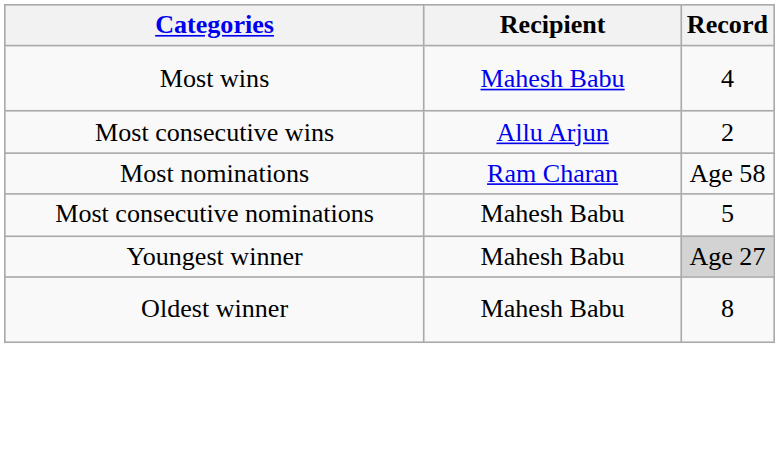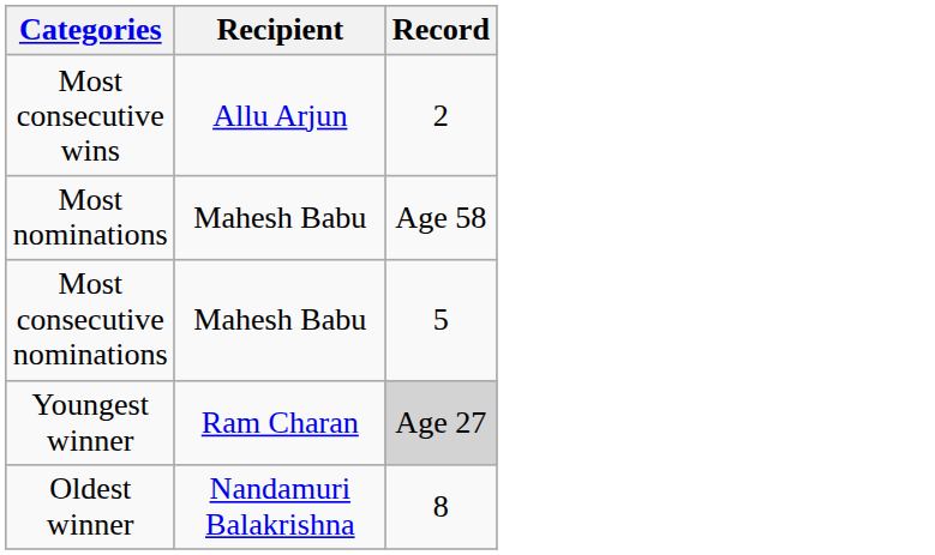 <table class="wikitable" style="text-align: center">
 <tr>
 <th width="25"><strong><a href='#'>Categories</a></strong></th>
 <th width="100">Recipient</th>
 <th>Record</th>
-</tr>
-<tr style="height:2.5em;">
-<td width="250">Most wins</td>
-<td width="150"><a href='#'>Mahesh Babu</a></td>
-<td>4</td>
 </tr>
 <tr>
 <td>Most consecutive wins</td>
 <td><a href='#'>Allu Arjun</a></td>
 <td>2</td>
 </tr>
 <tr>
 <td>Most nominations</td>
-<td><a href='#'>Ram Charan</a></td>
+<td>Mahesh Babu</td>
 <td>Age 58</td>
 </tr>
 <tr>
 <td>Most consecutive nominations</td>
 <td>Mahesh Babu</td>
 <td>5</td>
 </tr>
 <tr>
 <td>Youngest winner</td>
-<td>Mahesh Babu</td>
+<td><a href='#'>Ram Charan</a></td>
 <td style="background: lightgrey;">Age 27</td>
 </tr>
 <tr style="height:2.5em;">
 <td>Oldest winner</td>
-<td>Mahesh Babu</td>
+<td><a href='#'>Nandamuri Balakrishna</a></td>
 <td>8</td>
 </tr>
 </table>
